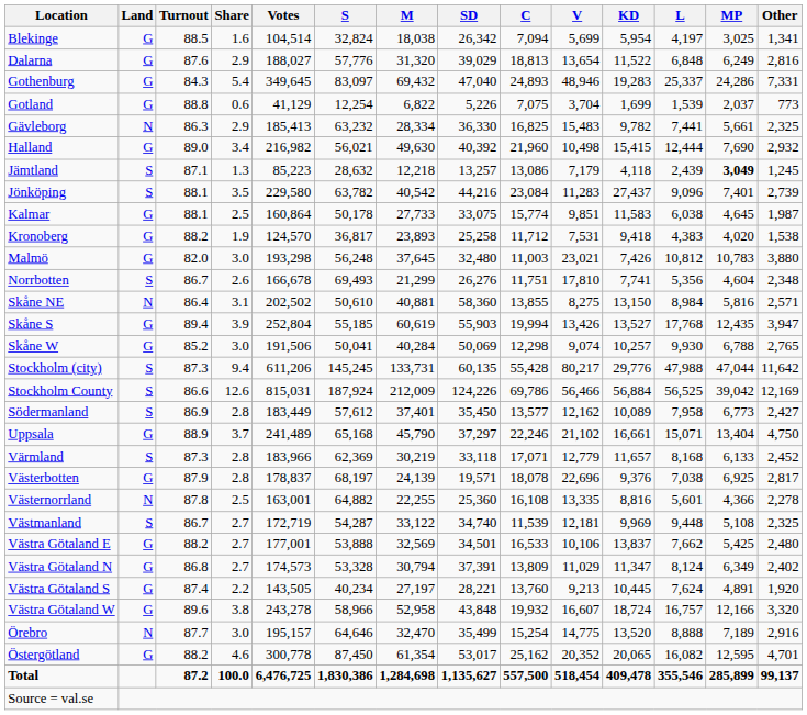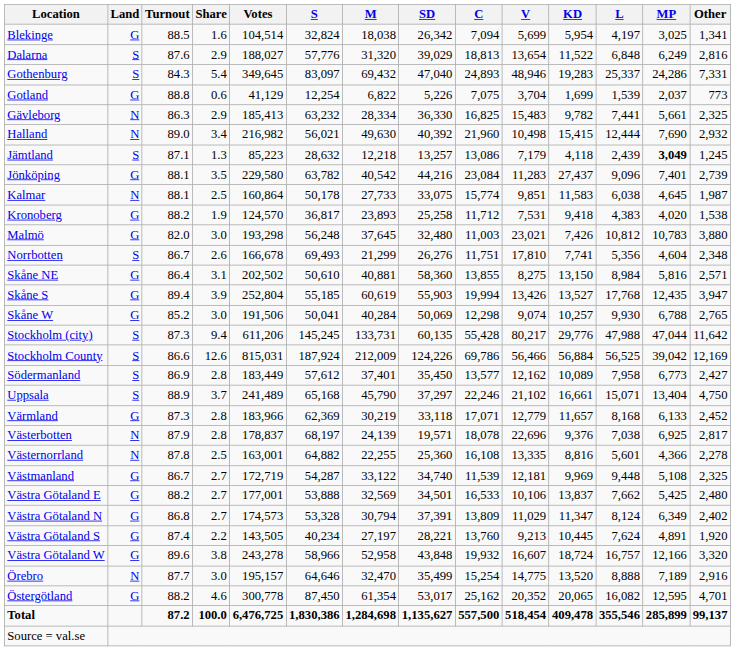 <table class="wikitable sortable" style=text-align:right>
 <tr>
 <th>Location</th>
 <th>Land</th>
 <th>Turnout</th>
 <th>Share</th>
 <th>Votes</th>
 <th><a href='#'>S</a></th>
 <th><a href='#'>M</a></th>
 <th><a href='#'>SD</a></th>
 <th><a href='#'>C</a></th>
 <th><a href='#'>V</a></th>
 <th><a href='#'>KD</a></th>
 <th><a href='#'>L</a></th>
 <th><a href='#'>MP</a></th>
 <th>Other</th>
 </tr>
 <tr>
 <td align=left><a href='#'>Blekinge</a></td>
 <td><a href='#'>G</a></td>
 <td>88.5</td>
 <td>1.6</td>
 <td>104,514</td>
 <td>32,824</td>
 <td>18,038</td>
 <td>26,342</td>
 <td>7,094</td>
 <td>5,699</td>
 <td>5,954</td>
 <td>4,197</td>
 <td>3,025</td>
 <td>1,341</td>
 </tr>
 <tr>
 <td align=left><a href='#'>Dalarna</a></td>
-<td><a href='#'>G</a></td>
+<td><a href='#'>S</a></td>
 <td>87.6</td>
 <td>2.9</td>
 <td>188,027</td>
 <td>57,776</td>
 <td>31,320</td>
 <td>39,029</td>
 <td>18,813</td>
 <td>13,654</td>
 <td>11,522</td>
 <td>6,848</td>
 <td>6,249</td>
 <td>2,816</td>
 </tr>
 <tr>
 <td align=left><a href='#'>Gothenburg</a></td>
-<td><a href='#'>G</a></td>
+<td><a href='#'>S</a></td>
 <td>84.3</td>
 <td>5.4</td>
 <td>349,645</td>
 <td>83,097</td>
 <td>69,432</td>
 <td>47,040</td>
 <td>24,893</td>
 <td>48,946</td>
 <td>19,283</td>
 <td>25,337</td>
 <td>24,286</td>
 <td>7,331</td>
 </tr>
 <tr>
 <td align=left><a href='#'>Gotland</a></td>
 <td><a href='#'>G</a></td>
 <td>88.8</td>
 <td>0.6</td>
 <td>41,129</td>
 <td>12,254</td>
 <td>6,822</td>
 <td>5,226</td>
 <td>7,075</td>
 <td>3,704</td>
 <td>1,699</td>
 <td>1,539</td>
 <td>2,037</td>
 <td>773</td>
 </tr>
 <tr>
 <td align=left><a href='#'>Gävleborg</a></td>
 <td><a href='#'>N</a></td>
 <td>86.3</td>
 <td>2.9</td>
 <td>185,413</td>
 <td>63,232</td>
 <td>28,334</td>
 <td>36,330</td>
 <td>16,825</td>
 <td>15,483</td>
 <td>9,782</td>
 <td>7,441</td>
 <td>5,661</td>
 <td>2,325</td>
 </tr>
 <tr>
 <td align=left><a href='#'>Halland</a></td>
-<td><a href='#'>G</a></td>
+<td><a href='#'>N</a></td>
 <td>89.0</td>
 <td>3.4</td>
 <td>216,982</td>
 <td>56,021</td>
 <td>49,630</td>
 <td>40,392</td>
 <td>21,960</td>
 <td>10,498</td>
 <td>15,415</td>
 <td>12,444</td>
 <td>7,690</td>
 <td>2,932</td>
 </tr>
 <tr>
 <td align=left><a href='#'>Jämtland</a></td>
 <td><a href='#'>S</a></td>
 <td>87.1</td>
 <td>1.3</td>
 <td>85,223</td>
 <td>28,632</td>
 <td>12,218</td>
 <td>13,257</td>
 <td>13,086</td>
 <td>7,179</td>
 <td>4,118</td>
 <td>2,439</td>
 <td><strong>3,049</strong></td>
 <td>1,245</td>
 </tr>
 <tr>
 <td align=left><a href='#'>Jönköping</a></td>
-<td><a href='#'>S</a></td>
+<td><a href='#'>G</a></td>
 <td>88.1</td>
 <td>3.5</td>
 <td>229,580</td>
 <td>63,782</td>
 <td>40,542</td>
 <td>44,216</td>
 <td>23,084</td>
 <td>11,283</td>
 <td>27,437</td>
 <td>9,096</td>
 <td>7,401</td>
 <td>2,739</td>
 </tr>
 <tr>
 <td align=left><a href='#'>Kalmar</a></td>
-<td><a href='#'>G</a></td>
+<td><a href='#'>N</a></td>
 <td>88.1</td>
 <td>2.5</td>
 <td>160,864</td>
 <td>50,178</td>
 <td>27,733</td>
 <td>33,075</td>
 <td>15,774</td>
 <td>9,851</td>
 <td>11,583</td>
 <td>6,038</td>
 <td>4,645</td>
 <td>1,987</td>
 </tr>
 <tr>
 <td align=left><a href='#'>Kronoberg</a></td>
 <td><a href='#'>G</a></td>
 <td>88.2</td>
 <td>1.9</td>
 <td>124,570</td>
 <td>36,817</td>
 <td>23,893</td>
 <td>25,258</td>
 <td>11,712</td>
 <td>7,531</td>
 <td>9,418</td>
 <td>4,383</td>
 <td>4,020</td>
 <td>1,538</td>
 </tr>
 <tr>
 <td align=left><a href='#'>Malmö</a></td>
 <td><a href='#'>G</a></td>
 <td>82.0</td>
 <td>3.0</td>
 <td>193,298</td>
 <td>56,248</td>
 <td>37,645</td>
 <td>32,480</td>
 <td>11,003</td>
 <td>23,021</td>
 <td>7,426</td>
 <td>10,812</td>
 <td>10,783</td>
 <td>3,880</td>
 </tr>
 <tr>
 <td align=left><a href='#'>Norrbotten</a></td>
 <td><a href='#'>S</a></td>
 <td>86.7</td>
 <td>2.6</td>
 <td>166,678</td>
 <td>69,493</td>
 <td>21,299</td>
 <td>26,276</td>
 <td>11,751</td>
 <td>17,810</td>
 <td>7,741</td>
 <td>5,356</td>
 <td>4,604</td>
 <td>2,348</td>
 </tr>
 <tr>
 <td align=left><a href='#'>Skåne NE</a></td>
-<td><a href='#'>N</a></td>
+<td><a href='#'>G</a></td>
 <td>86.4</td>
 <td>3.1</td>
 <td>202,502</td>
 <td>50,610</td>
 <td>40,881</td>
 <td>58,360</td>
 <td>13,855</td>
 <td>8,275</td>
 <td>13,150</td>
 <td>8,984</td>
 <td>5,816</td>
 <td>2,571</td>
 </tr>
 <tr>
 <td align=left><a href='#'>Skåne S</a></td>
 <td><a href='#'>G</a></td>
 <td>89.4</td>
 <td>3.9</td>
 <td>252,804</td>
 <td>55,185</td>
 <td>60,619</td>
 <td>55,903</td>
 <td>19,994</td>
 <td>13,426</td>
 <td>13,527</td>
 <td>17,768</td>
 <td>12,435</td>
 <td>3,947</td>
 </tr>
 <tr>
 <td align=left><a href='#'>Skåne W</a></td>
 <td><a href='#'>G</a></td>
 <td>85.2</td>
 <td>3.0</td>
 <td>191,506</td>
 <td>50,041</td>
 <td>40,284</td>
 <td>50,069</td>
 <td>12,298</td>
 <td>9,074</td>
 <td>10,257</td>
 <td>9,930</td>
 <td>6,788</td>
 <td>2,765</td>
 </tr>
 <tr>
 <td align=left><a href='#'>Stockholm (city)</a></td>
 <td><a href='#'>S</a></td>
 <td>87.3</td>
 <td>9.4</td>
 <td>611,206</td>
 <td>145,245</td>
 <td>133,731</td>
 <td>60,135</td>
 <td>55,428</td>
 <td>80,217</td>
 <td>29,776</td>
 <td>47,988</td>
 <td>47,044</td>
 <td>11,642</td>
 </tr>
 <tr>
 <td align=left><a href='#'>Stockholm County</a></td>
 <td><a href='#'>S</a></td>
 <td>86.6</td>
 <td>12.6</td>
 <td>815,031</td>
 <td>187,924</td>
 <td>212,009</td>
 <td>124,226</td>
 <td>69,786</td>
 <td>56,466</td>
 <td>56,884</td>
 <td>56,525</td>
 <td>39,042</td>
 <td>12,169</td>
 </tr>
 <tr>
 <td align=left><a href='#'>Södermanland</a></td>
 <td><a href='#'>S</a></td>
 <td>86.9</td>
 <td>2.8</td>
 <td>183,449</td>
 <td>57,612</td>
 <td>37,401</td>
 <td>35,450</td>
 <td>13,577</td>
 <td>12,162</td>
 <td>10,089</td>
 <td>7,958</td>
 <td>6,773</td>
 <td>2,427</td>
 </tr>
 <tr>
 <td align=left><a href='#'>Uppsala</a></td>
-<td><a href='#'>G</a></td>
+<td><a href='#'>S</a></td>
 <td>88.9</td>
 <td>3.7</td>
 <td>241,489</td>
 <td>65,168</td>
 <td>45,790</td>
 <td>37,297</td>
 <td>22,246</td>
 <td>21,102</td>
 <td>16,661</td>
 <td>15,071</td>
 <td>13,404</td>
 <td>4,750</td>
 </tr>
 <tr>
 <td align=left><a href='#'>Värmland</a></td>
-<td><a href='#'>S</a></td>
+<td><a href='#'>G</a></td>
 <td>87.3</td>
 <td>2.8</td>
 <td>183,966</td>
 <td>62,369</td>
 <td>30,219</td>
 <td>33,118</td>
 <td>17,071</td>
 <td>12,779</td>
 <td>11,657</td>
 <td>8,168</td>
 <td>6,133</td>
 <td>2,452</td>
 </tr>
 <tr>
 <td align=left><a href='#'>Västerbotten</a></td>
-<td><a href='#'>G</a></td>
+<td><a href='#'>N</a></td>
 <td>87.9</td>
 <td>2.8</td>
 <td>178,837</td>
 <td>68,197</td>
 <td>24,139</td>
 <td>19,571</td>
 <td>18,078</td>
 <td>22,696</td>
 <td>9,376</td>
 <td>7,038</td>
 <td>6,925</td>
 <td>2,817</td>
 </tr>
 <tr>
 <td align=left><a href='#'>Västernorrland</a></td>
 <td><a href='#'>N</a></td>
 <td>87.8</td>
 <td>2.5</td>
 <td>163,001</td>
 <td>64,882</td>
 <td>22,255</td>
 <td>25,360</td>
 <td>16,108</td>
 <td>13,335</td>
 <td>8,816</td>
 <td>5,601</td>
 <td>4,366</td>
 <td>2,278</td>
 </tr>
 <tr>
 <td align=left><a href='#'>Västmanland</a></td>
-<td><a href='#'>S</a></td>
+<td><a href='#'>G</a></td>
 <td>86.7</td>
 <td>2.7</td>
 <td>172,719</td>
 <td>54,287</td>
 <td>33,122</td>
 <td>34,740</td>
 <td>11,539</td>
 <td>12,181</td>
 <td>9,969</td>
 <td>9,448</td>
 <td>5,108</td>
 <td>2,325</td>
 </tr>
 <tr>
 <td align=left><a href='#'>Västra Götaland E</a></td>
 <td><a href='#'>G</a></td>
 <td>88.2</td>
 <td>2.7</td>
 <td>177,001</td>
 <td>53,888</td>
 <td>32,569</td>
 <td>34,501</td>
 <td>16,533</td>
 <td>10,106</td>
 <td>13,837</td>
 <td>7,662</td>
 <td>5,425</td>
 <td>2,480</td>
 </tr>
 <tr>
 <td align=left><a href='#'>Västra Götaland N</a></td>
 <td><a href='#'>G</a></td>
 <td>86.8</td>
 <td>2.7</td>
 <td>174,573</td>
 <td>53,328</td>
 <td>30,794</td>
 <td>37,391</td>
 <td>13,809</td>
 <td>11,029</td>
 <td>11,347</td>
 <td>8,124</td>
 <td>6,349</td>
 <td>2,402</td>
 </tr>
 <tr>
 <td align=left><a href='#'>Västra Götaland S</a></td>
 <td><a href='#'>G</a></td>
 <td>87.4</td>
 <td>2.2</td>
 <td>143,505</td>
 <td>40,234</td>
 <td>27,197</td>
 <td>28,221</td>
 <td>13,760</td>
 <td>9,213</td>
 <td>10,445</td>
 <td>7,624</td>
 <td>4,891</td>
 <td>1,920</td>
 </tr>
 <tr>
 <td align=left><a href='#'>Västra Götaland W</a></td>
 <td><a href='#'>G</a></td>
 <td>89.6</td>
 <td>3.8</td>
 <td>243,278</td>
 <td>58,966</td>
 <td>52,958</td>
 <td>43,848</td>
 <td>19,932</td>
 <td>16,607</td>
 <td>18,724</td>
 <td>16,757</td>
 <td>12,166</td>
 <td>3,320</td>
 </tr>
 <tr>
 <td align=left><a href='#'>Örebro</a></td>
 <td><a href='#'>N</a></td>
 <td>87.7</td>
 <td>3.0</td>
 <td>195,157</td>
 <td>64,646</td>
 <td>32,470</td>
 <td>35,499</td>
 <td>15,254</td>
 <td>14,775</td>
 <td>13,520</td>
 <td>8,888</td>
 <td>7,189</td>
 <td>2,916</td>
 </tr>
 <tr>
 <td align=left><a href='#'>Östergötland</a></td>
 <td><a href='#'>G</a></td>
 <td>88.2</td>
 <td>4.6</td>
 <td>300,778</td>
 <td>87,450</td>
 <td>61,354</td>
 <td>53,017</td>
 <td>25,162</td>
 <td>20,352</td>
 <td>20,065</td>
 <td>16,082</td>
 <td>12,595</td>
 <td>4,701</td>
 </tr>
 <tr>
 <td align=left><strong>Total</strong></td>
 <td></td>
 <td><strong>87.2</strong></td>
 <td><strong>100.0</strong></td>
 <td><strong>6,476,725</strong></td>
 <td><strong>1,830,386</strong></td>
 <td><strong>1,284,698</strong></td>
 <td><strong>1,135,627</strong></td>
 <td><strong>557,500</strong></td>
 <td><strong>518,454</strong></td>
 <td><strong>409,478</strong></td>
 <td><strong>355,546</strong></td>
 <td><strong>285,899</strong></td>
 <td><strong>99,137</strong></td>
 </tr>
 <tr>
 <td align=left>Source = val.se </td>
 </tr>
 </table>
